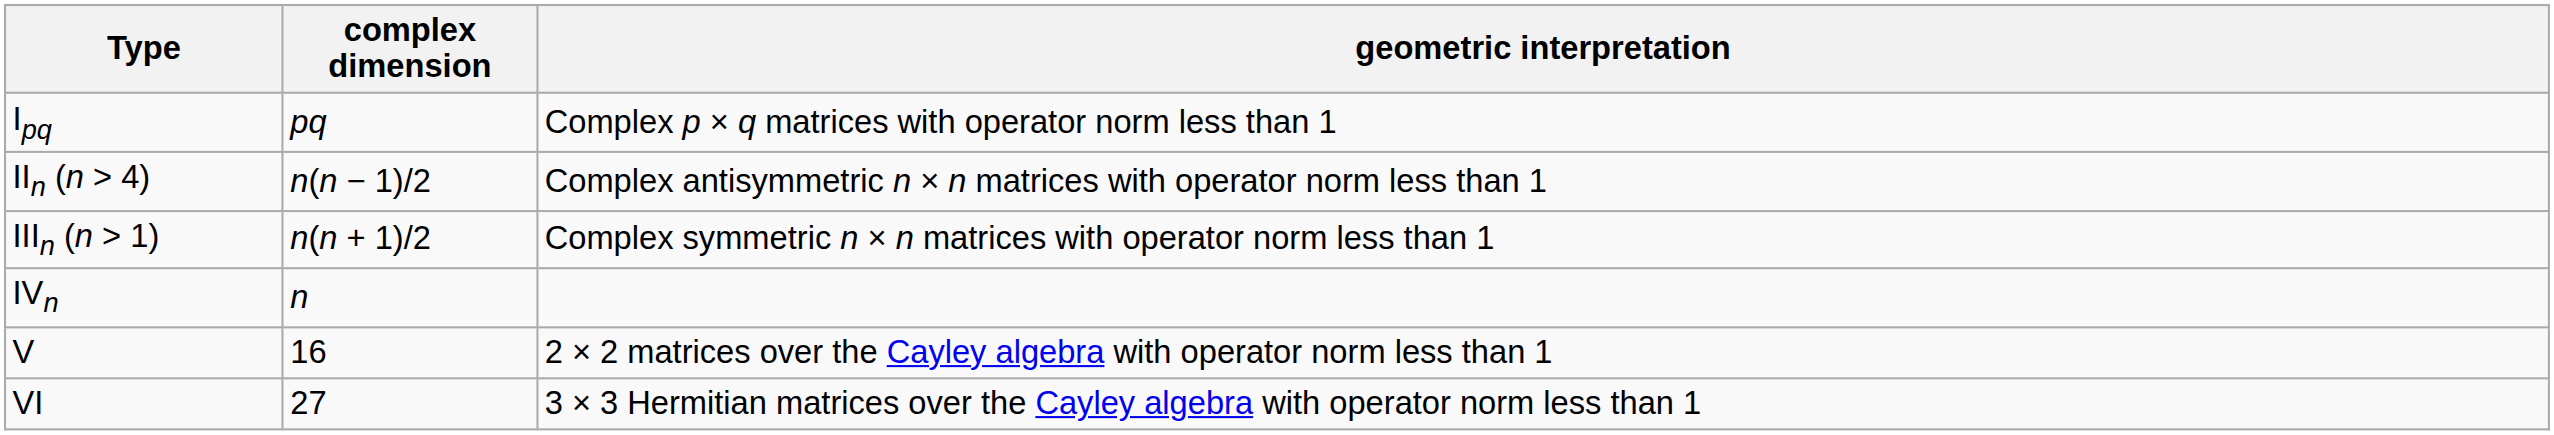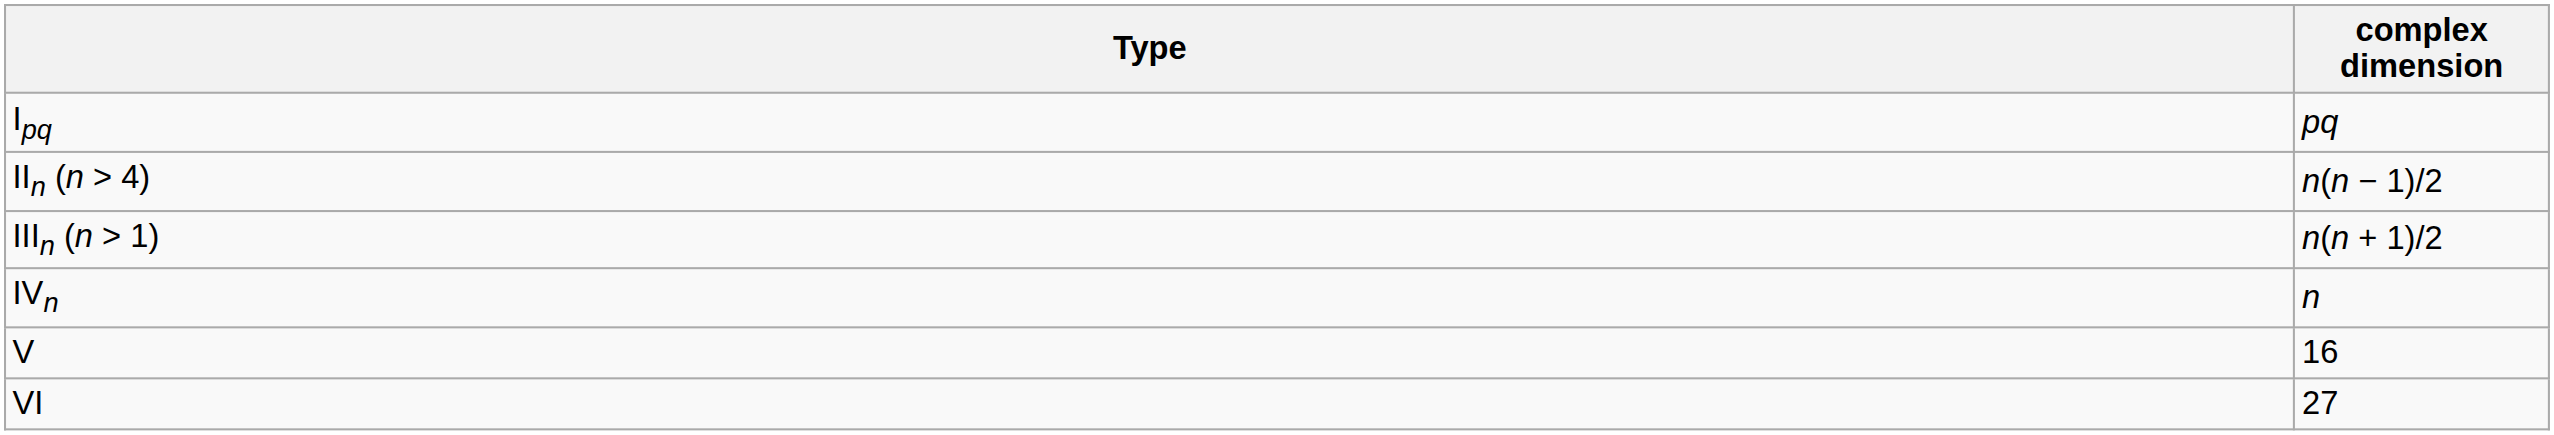 <table class="wikitable">
 <tr>
 <th>Type</th>
 <th width=10%>complex dimension</th>
-<th>geometric interpretation</th>
 </tr>
 <tr>
 <td>I<sub><em>pq</em></sub></td>
 <td><em>pq</em></td>
-<td>Complex <em>p</em> × <em>q</em> matrices with operator norm less than 1</td>
 </tr>
 <tr>
 <td>II<sub><em>n</em></sub> (<em>n</em> > 4)</td>
 <td><em>n</em>(<em>n</em> − 1)/2</td>
-<td>Complex antisymmetric <em>n</em> × <em>n</em> matrices with operator norm less than 1</td>
 </tr>
 <tr>
 <td>III<sub><em>n</em></sub> (<em>n</em> > 1)</td>
 <td><em>n</em>(<em>n</em> + 1)/2</td>
-<td>Complex symmetric <em>n</em> × <em>n</em> matrices with operator norm less than 1</td>
 </tr>
 <tr>
 <td>IV<sub><em>n</em></sub></td>
 <td><em>n</em></td>
-<td></td>
 </tr>
 <tr>
 <td>V</td>
 <td>16</td>
-<td>2 × 2 matrices over the <a href='#'>Cayley algebra</a> with operator norm less than 1</td>
 </tr>
 <tr>
 <td>VI</td>
 <td>27</td>
-<td>3 × 3 Hermitian matrices over the <a href='#'>Cayley algebra</a> with operator norm less than 1</td>
 </tr>
 </table>
